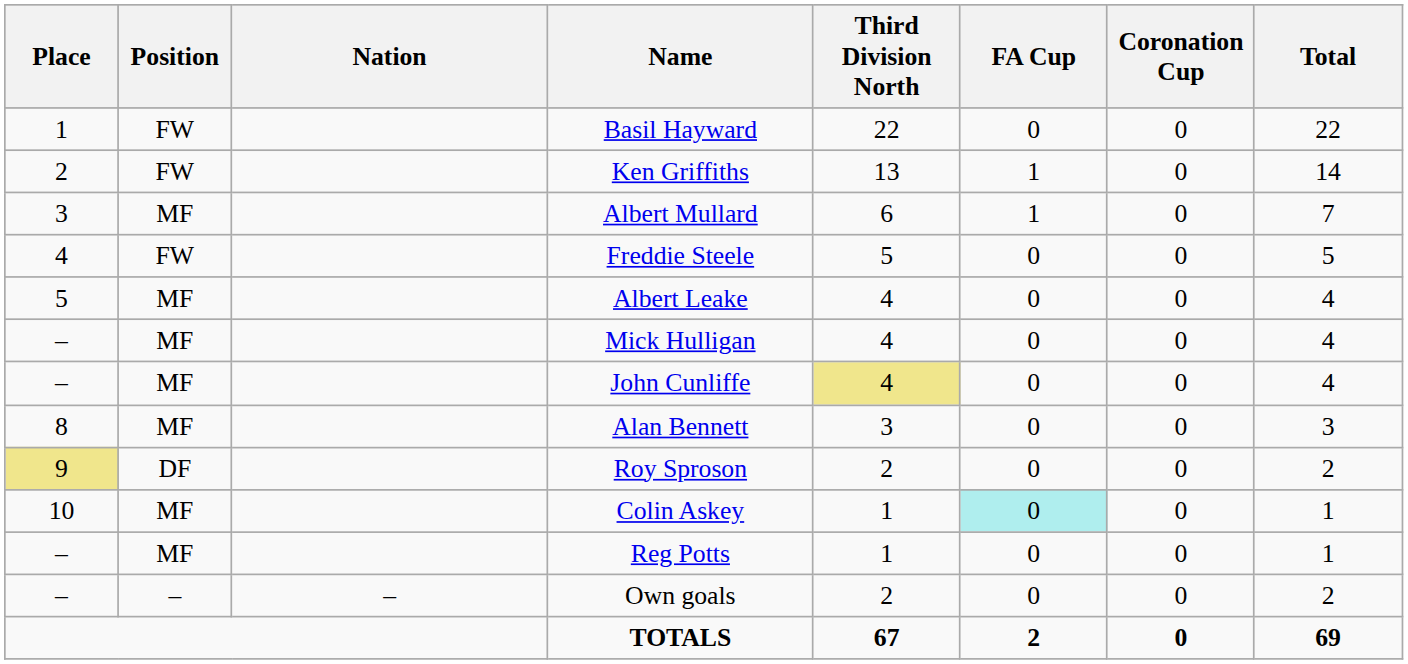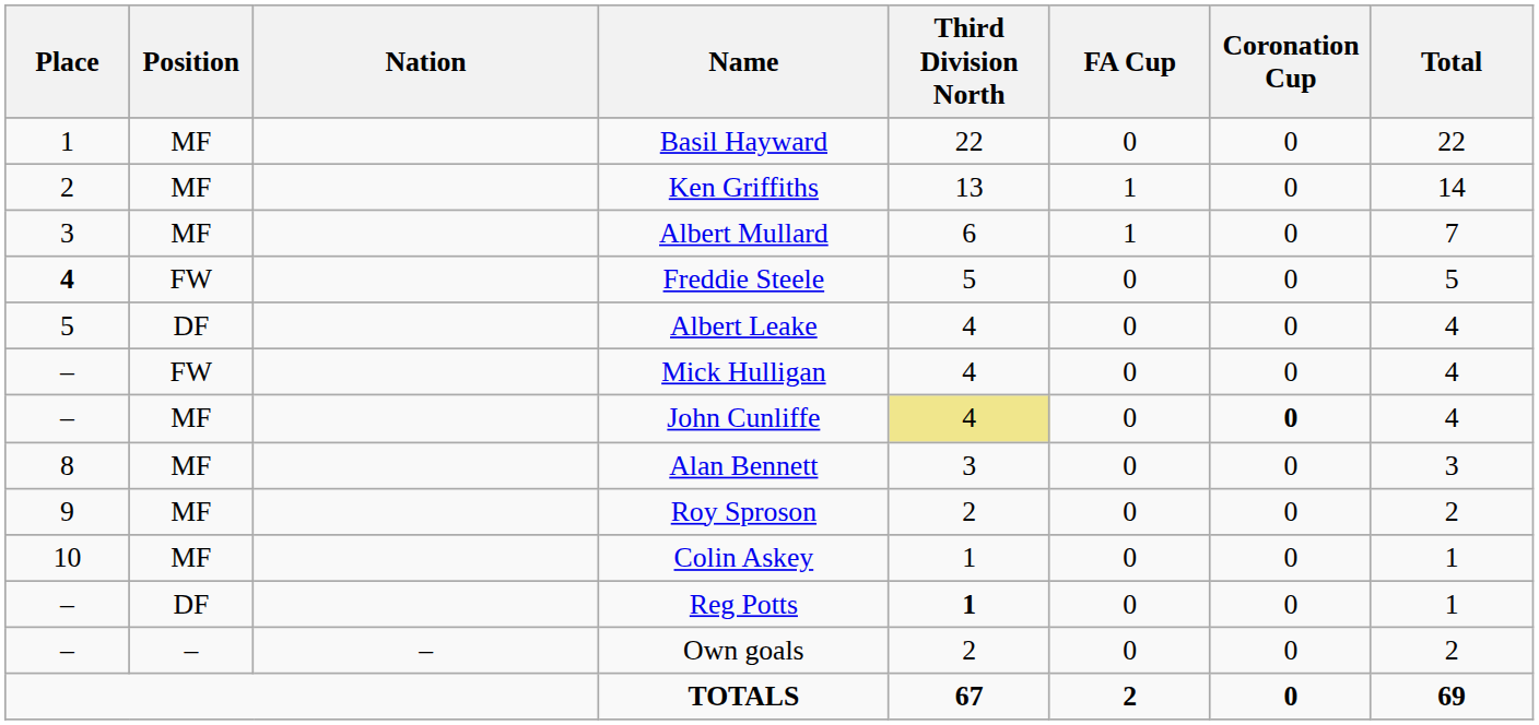 <table class="wikitable" style="font-size: 95%; text-align: center;">
 <tr>
 <th width=60>Place</th>
 <th width=60>Position</th>
 <th width=180>Nation</th>
 <th width=150>Name</th>
 <th width=80>Third Division North</th>
 <th width=80>FA Cup</th>
 <th width=80>Coronation Cup</th>
 <th width=80>Total</th>
 </tr>
 <tr>
 <td>1</td>
-<td>FW</td>
+<td>MF</td>
 <td></td>
 <td><a href='#'>Basil Hayward</a></td>
 <td>22</td>
 <td>0</td>
 <td>0</td>
 <td>22</td>
 </tr>
 <tr>
 <td>2</td>
-<td>FW</td>
+<td>MF</td>
 <td></td>
 <td><a href='#'>Ken Griffiths</a></td>
 <td>13</td>
 <td>1</td>
 <td>0</td>
 <td>14</td>
 </tr>
 <tr>
 <td>3</td>
 <td>MF</td>
 <td></td>
 <td><a href='#'>Albert Mullard</a></td>
 <td>6</td>
 <td>1</td>
 <td>0</td>
 <td>7</td>
 </tr>
 <tr>
-<td>4</td>
+<td><strong>4</strong></td>
 <td>FW</td>
 <td></td>
 <td><a href='#'>Freddie Steele</a></td>
 <td>5</td>
 <td>0</td>
 <td>0</td>
 <td>5</td>
 </tr>
 <tr>
 <td>5</td>
-<td>MF</td>
+<td>DF</td>
 <td></td>
 <td><a href='#'>Albert Leake</a></td>
 <td>4</td>
 <td>0</td>
 <td>0</td>
 <td>4</td>
 </tr>
 <tr>
 <td>–</td>
-<td>MF</td>
+<td>FW</td>
 <td></td>
 <td><a href='#'>Mick Hulligan</a></td>
 <td>4</td>
 <td>0</td>
 <td>0</td>
 <td>4</td>
 </tr>
 <tr>
 <td>–</td>
 <td>MF</td>
 <td></td>
 <td><a href='#'>John Cunliffe</a></td>
 <td style="background: khaki;">4</td>
 <td>0</td>
-<td>0</td>
+<td><strong>0</strong></td>
 <td>4</td>
 </tr>
 <tr>
 <td>8</td>
 <td>MF</td>
 <td></td>
 <td><a href='#'>Alan Bennett</a></td>
 <td>3</td>
 <td>0</td>
 <td>0</td>
 <td>3</td>
 </tr>
 <tr>
-<td style="background: khaki;">9</td>
-<td>DF</td>
+<td>9</td>
+<td>MF</td>
 <td></td>
 <td><a href='#'>Roy Sproson</a></td>
 <td>2</td>
 <td>0</td>
 <td>0</td>
 <td>2</td>
 </tr>
 <tr>
 <td>10</td>
 <td>MF</td>
 <td></td>
 <td><a href='#'>Colin Askey</a></td>
 <td>1</td>
-<td style="background: paleturquoise;">0</td>
+<td>0</td>
 <td>0</td>
 <td>1</td>
 </tr>
 <tr>
 <td>–</td>
-<td>MF</td>
+<td>DF</td>
 <td></td>
 <td><a href='#'>Reg Potts</a></td>
-<td>1</td>
+<td><strong>1</strong></td>
 <td>0</td>
 <td>0</td>
 <td>1</td>
 </tr>
 <tr>
 <td>–</td>
 <td>–</td>
 <td>–</td>
 <td>Own goals</td>
 <td>2</td>
 <td>0</td>
 <td>0</td>
 <td>2</td>
 </tr>
 <tr>
 <td colspan="3"></td>
 <td><strong>TOTALS</strong></td>
 <td><strong>67</strong></td>
 <td><strong>2</strong></td>
 <td><strong>0</strong></td>
 <td><strong>69</strong></td>
 </tr>
 </table>
